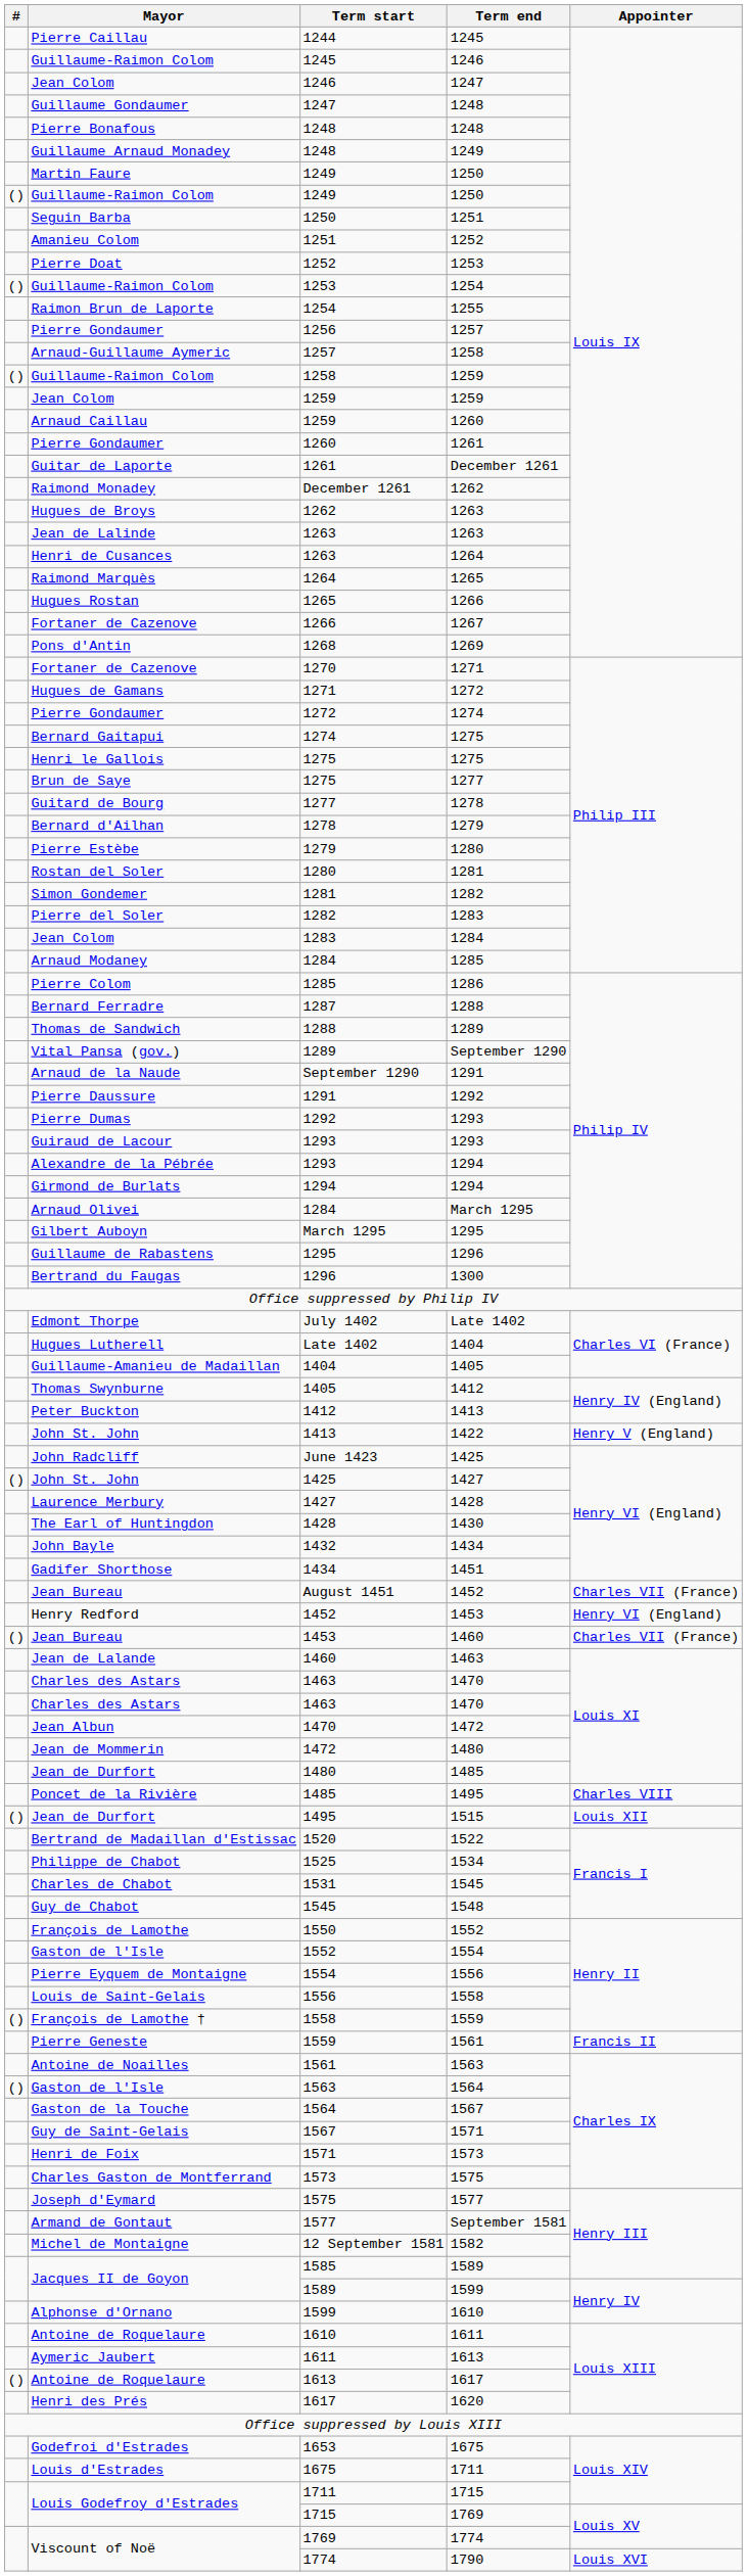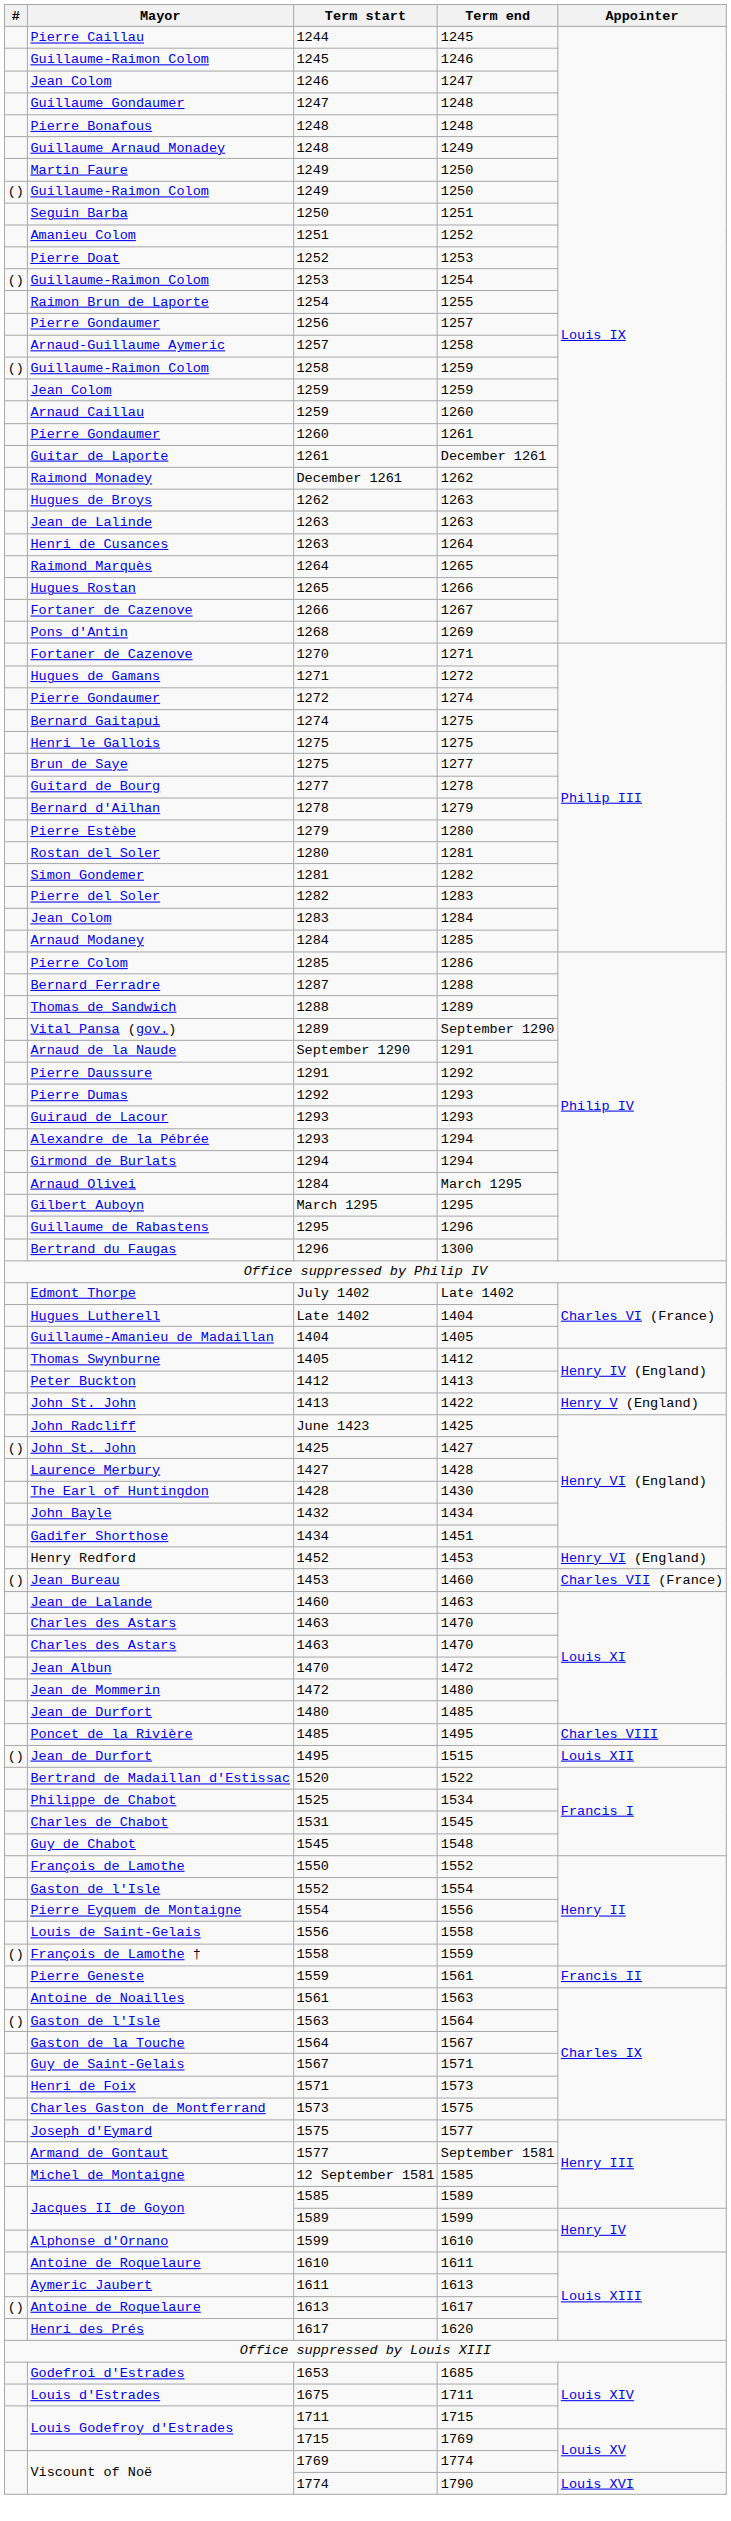 <table class="wikitable sortable">
 <tr>
 <th align=center>#</th>
 <th>Mayor</th>
 <th>Term start</th>
 <th>Term end</th>
 <th align=center>Appointer</th>
 </tr>
 <tr>
 <td align=center></td>
 <td><a href='#'>Pierre Caillau</a></td>
 <td>1244</td>
 <td>1245</td>
 <td rowspan=28><a href='#'>Louis IX</a></td>
 </tr>
 <tr>
 <td align=center></td>
 <td><a href='#'>Guillaume-Raimon Colom</a></td>
 <td>1245</td>
 <td>1246</td>
 </tr>
 <tr>
 <td align=center></td>
 <td><a href='#'>Jean Colom</a></td>
 <td>1246</td>
 <td>1247</td>
 </tr>
 <tr>
 <td align=center></td>
 <td><a href='#'>Guillaume Gondaumer</a></td>
 <td>1247</td>
 <td>1248</td>
 </tr>
 <tr>
 <td align=center></td>
 <td><a href='#'>Pierre Bonafous</a></td>
 <td>1248</td>
 <td>1248</td>
 </tr>
 <tr>
 <td align=center></td>
 <td><a href='#'>Guillaume Arnaud Monadey</a></td>
 <td>1248</td>
 <td>1249</td>
 </tr>
 <tr>
 <td align=center></td>
 <td><a href='#'>Martin Faure</a></td>
 <td>1249</td>
 <td>1250</td>
 </tr>
 <tr>
 <td align=center>()</td>
 <td><a href='#'>Guillaume-Raimon Colom</a></td>
 <td>1249</td>
 <td>1250</td>
 </tr>
 <tr>
 <td align=center></td>
 <td><a href='#'>Seguin Barba</a></td>
 <td>1250</td>
 <td>1251</td>
 </tr>
 <tr>
 <td align=center></td>
 <td><a href='#'>Amanieu Colom</a></td>
 <td>1251</td>
 <td>1252</td>
 </tr>
 <tr>
 <td align=center></td>
 <td><a href='#'>Pierre Doat</a></td>
 <td>1252</td>
 <td>1253</td>
 </tr>
 <tr>
 <td align=center>()</td>
 <td><a href='#'>Guillaume-Raimon Colom</a></td>
 <td>1253</td>
 <td>1254</td>
 </tr>
 <tr>
 <td align=center></td>
 <td><a href='#'>Raimon Brun de Laporte</a></td>
 <td>1254</td>
 <td>1255</td>
 </tr>
 <tr>
 <td align=center></td>
 <td><a href='#'>Pierre Gondaumer</a></td>
 <td>1256</td>
 <td>1257</td>
 </tr>
 <tr>
 <td align=center></td>
 <td><a href='#'>Arnaud-Guillaume Aymeric</a></td>
 <td>1257</td>
 <td>1258</td>
 </tr>
 <tr>
 <td align=center>()</td>
 <td><a href='#'>Guillaume-Raimon Colom</a></td>
 <td>1258</td>
 <td>1259</td>
 </tr>
 <tr>
 <td align=center></td>
 <td><a href='#'>Jean Colom</a></td>
 <td>1259</td>
 <td>1259</td>
 </tr>
 <tr>
 <td align=center></td>
 <td><a href='#'>Arnaud Caillau</a></td>
 <td>1259</td>
 <td>1260</td>
 </tr>
 <tr>
 <td align=center></td>
 <td><a href='#'>Pierre Gondaumer</a></td>
 <td>1260</td>
 <td>1261</td>
 </tr>
 <tr>
 <td align=center></td>
 <td><a href='#'>Guitar de Laporte</a></td>
 <td>1261</td>
 <td>December 1261</td>
 </tr>
 <tr>
 <td align=center></td>
 <td><a href='#'>Raimond Monadey</a></td>
 <td>December 1261</td>
 <td>1262</td>
 </tr>
 <tr>
 <td align=center></td>
 <td><a href='#'>Hugues de Broys</a></td>
 <td>1262</td>
 <td>1263</td>
 </tr>
 <tr>
 <td align=center></td>
 <td><a href='#'>Jean de Lalinde</a></td>
 <td>1263</td>
 <td>1263</td>
 </tr>
 <tr>
 <td align=center></td>
 <td><a href='#'>Henri de Cusances</a></td>
 <td>1263</td>
 <td>1264</td>
 </tr>
 <tr>
 <td align=center></td>
 <td><a href='#'>Raimond Marquès</a></td>
 <td>1264</td>
 <td>1265</td>
 </tr>
 <tr>
 <td align=center></td>
 <td><a href='#'>Hugues Rostan</a></td>
 <td>1265</td>
 <td>1266</td>
 </tr>
 <tr>
 <td align=center></td>
 <td><a href='#'>Fortaner de Cazenove</a></td>
 <td>1266</td>
 <td>1267</td>
 </tr>
 <tr>
 <td align=center></td>
 <td><a href='#'>Pons d'Antin</a></td>
 <td>1268</td>
 <td>1269</td>
 </tr>
 <tr>
 <td align=center></td>
 <td><a href='#'>Fortaner de Cazenove</a></td>
 <td>1270</td>
 <td>1271</td>
 <td rowspan=14><a href='#'>Philip III</a></td>
 </tr>
 <tr>
 <td align=center></td>
 <td><a href='#'>Hugues de Gamans</a></td>
 <td>1271</td>
 <td>1272</td>
 </tr>
 <tr>
 <td align=center></td>
 <td><a href='#'>Pierre Gondaumer</a></td>
 <td>1272</td>
 <td>1274</td>
 </tr>
 <tr>
 <td align=center></td>
 <td><a href='#'>Bernard Gaitapui</a></td>
 <td>1274</td>
 <td>1275</td>
 </tr>
 <tr>
 <td align=center></td>
 <td><a href='#'>Henri le Gallois</a></td>
 <td>1275</td>
 <td>1275</td>
 </tr>
 <tr>
 <td align=center></td>
 <td><a href='#'>Brun de Saye</a></td>
 <td>1275</td>
 <td>1277</td>
 </tr>
 <tr>
 <td align=center></td>
 <td><a href='#'>Guitard de Bourg</a></td>
 <td>1277</td>
 <td>1278</td>
 </tr>
 <tr>
 <td align=center></td>
 <td><a href='#'>Bernard d'Ailhan</a></td>
 <td>1278</td>
 <td>1279</td>
 </tr>
 <tr>
 <td align=center></td>
 <td><a href='#'>Pierre Estèbe</a></td>
 <td>1279</td>
 <td>1280</td>
 </tr>
 <tr>
 <td align=center></td>
 <td><a href='#'>Rostan del Soler</a></td>
 <td>1280</td>
 <td>1281</td>
 </tr>
 <tr>
 <td align=center></td>
 <td><a href='#'>Simon Gondemer</a></td>
 <td>1281</td>
 <td>1282</td>
 </tr>
 <tr>
 <td align=center></td>
 <td><a href='#'>Pierre del Soler</a></td>
 <td>1282</td>
 <td>1283</td>
 </tr>
 <tr>
 <td align=center></td>
 <td><a href='#'>Jean Colom</a></td>
 <td>1283</td>
 <td>1284</td>
 </tr>
 <tr>
 <td align=center></td>
 <td><a href='#'>Arnaud Modaney</a></td>
 <td>1284</td>
 <td>1285</td>
 </tr>
 <tr>
 <td align=center></td>
 <td><a href='#'>Pierre Colom</a></td>
 <td>1285</td>
 <td>1286</td>
 <td rowspan=14><a href='#'>Philip IV</a></td>
 </tr>
 <tr>
 <td align=center></td>
 <td><a href='#'>Bernard Ferradre</a></td>
 <td>1287</td>
 <td>1288</td>
 </tr>
 <tr>
 <td align=center></td>
 <td><a href='#'>Thomas de Sandwich</a></td>
 <td>1288</td>
 <td>1289</td>
 </tr>
 <tr>
 <td align=center></td>
 <td><a href='#'>Vital Pansa</a> (<a href='#'>gov.</a>)</td>
 <td>1289</td>
 <td>September 1290</td>
 </tr>
 <tr>
 <td align=center></td>
 <td><a href='#'>Arnaud de la Naude</a></td>
 <td>September 1290</td>
 <td>1291</td>
 </tr>
 <tr>
 <td align=center></td>
 <td><a href='#'>Pierre Daussure</a></td>
 <td>1291</td>
 <td>1292</td>
 </tr>
 <tr>
 <td align=center></td>
 <td><a href='#'>Pierre Dumas</a></td>
 <td>1292</td>
 <td>1293</td>
 </tr>
 <tr>
 <td align=center></td>
 <td><a href='#'>Guiraud de Lacour</a></td>
 <td>1293</td>
 <td>1293</td>
 </tr>
 <tr>
 <td align=center></td>
 <td><a href='#'>Alexandre de la Pébrée</a></td>
 <td>1293</td>
 <td>1294</td>
 </tr>
 <tr>
 <td align=center></td>
 <td><a href='#'>Girmond de Burlats</a></td>
 <td>1294</td>
 <td>1294</td>
 </tr>
 <tr>
 <td align=center></td>
 <td><a href='#'>Arnaud Olivei</a></td>
 <td>1284</td>
 <td>March 1295</td>
 </tr>
 <tr>
 <td align=center></td>
 <td><a href='#'>Gilbert Auboyn</a></td>
 <td>March 1295</td>
 <td>1295</td>
 </tr>
 <tr>
 <td align=center></td>
 <td><a href='#'>Guillaume de Rabastens</a></td>
 <td>1295</td>
 <td>1296</td>
 </tr>
 <tr>
 <td align=center></td>
 <td><a href='#'>Bertrand du Faugas</a></td>
 <td>1296</td>
 <td>1300</td>
 </tr>
 <tr>
 <td align=center colspan=5><em>Office suppressed by Philip IV</em></td>
 </tr>
 <tr>
 <td align=center></td>
 <td><a href='#'>Edmont Thorpe</a></td>
 <td>July 1402</td>
 <td>Late 1402</td>
 <td rowspan=3><a href='#'>Charles VI</a> (France)</td>
 </tr>
 <tr>
 <td align=center></td>
 <td><a href='#'>Hugues Lutherell</a></td>
 <td>Late 1402</td>
 <td>1404</td>
 </tr>
 <tr>
 <td align=center></td>
 <td><a href='#'>Guillaume-Amanieu de Madaillan</a></td>
 <td>1404</td>
 <td>1405</td>
 </tr>
 <tr>
 <td align=center></td>
 <td><a href='#'>Thomas Swynburne</a></td>
 <td>1405</td>
 <td>1412</td>
 <td rowspan=2><a href='#'>Henry IV</a> (England)</td>
 </tr>
 <tr>
 <td align=center></td>
 <td><a href='#'>Peter Buckton</a></td>
 <td>1412</td>
 <td>1413</td>
 </tr>
 <tr>
 <td align=center></td>
 <td><a href='#'>John St. John</a></td>
 <td>1413</td>
 <td>1422</td>
 <td><a href='#'>Henry V</a> (England)</td>
 </tr>
 <tr>
 <td align=center></td>
 <td><a href='#'>John Radcliff</a></td>
 <td>June 1423</td>
 <td>1425</td>
 <td rowspan=6><a href='#'>Henry VI</a> (England)</td>
 </tr>
 <tr>
 <td align=center>()</td>
 <td><a href='#'>John St. John</a></td>
 <td>1425</td>
 <td>1427</td>
 </tr>
 <tr>
 <td align=center></td>
 <td><a href='#'>Laurence Merbury</a></td>
 <td>1427</td>
 <td>1428</td>
 </tr>
 <tr>
 <td align=center></td>
 <td><a href='#'>The Earl of Huntingdon</a></td>
 <td>1428</td>
 <td>1430</td>
 </tr>
 <tr>
 <td align=center></td>
 <td><a href='#'>John Bayle</a></td>
 <td>1432</td>
 <td>1434</td>
 </tr>
 <tr>
 <td align=center></td>
 <td><a href='#'>Gadifer Shorthose</a></td>
 <td>1434</td>
 <td>1451</td>
 </tr>
 <tr>
 <td align=center></td>
-<td><a href='#'>Jean Bureau</a></td>
-<td>August 1451</td>
-<td>1452</td>
-<td><a href='#'>Charles VII</a> (France)</td>
-</tr>
-<tr>
-<td align=center></td>
 <td>Henry Redford</td>
 <td>1452</td>
 <td>1453</td>
 <td><a href='#'>Henry VI</a> (England)</td>
 </tr>
 <tr>
 <td align=center>()</td>
 <td><a href='#'>Jean Bureau</a></td>
 <td>1453</td>
 <td>1460</td>
 <td><a href='#'>Charles VII</a> (France)</td>
 </tr>
 <tr>
 <td align=center></td>
 <td><a href='#'>Jean de Lalande</a></td>
 <td>1460</td>
 <td>1463</td>
 <td rowspan=6><a href='#'>Louis XI</a></td>
 </tr>
 <tr>
 <td align=center></td>
 <td><a href='#'>Charles des Astars</a></td>
 <td>1463</td>
 <td>1470</td>
 </tr>
 <tr>
 <td align=center></td>
 <td><a href='#'>Charles des Astars</a></td>
 <td>1463</td>
 <td>1470</td>
 </tr>
 <tr>
 <td align=center></td>
 <td><a href='#'>Jean Albun</a></td>
 <td>1470</td>
 <td>1472</td>
 </tr>
 <tr>
 <td align=center></td>
 <td><a href='#'>Jean de Mommerin</a></td>
 <td>1472</td>
 <td>1480</td>
 </tr>
 <tr>
 <td align=center></td>
 <td><a href='#'>Jean de Durfort</a></td>
 <td>1480</td>
 <td>1485</td>
 </tr>
 <tr>
 <td align=center></td>
 <td><a href='#'>Poncet de la Rivière</a></td>
 <td>1485</td>
 <td>1495</td>
 <td><a href='#'>Charles VIII</a></td>
 </tr>
 <tr>
 <td align=center>()</td>
 <td><a href='#'>Jean de Durfort</a></td>
 <td>1495</td>
 <td>1515</td>
 <td><a href='#'>Louis XII</a></td>
 </tr>
 <tr>
 <td align=center></td>
 <td><a href='#'>Bertrand de Madaillan d'Estissac</a></td>
 <td>1520</td>
 <td>1522</td>
 <td rowspan=4><a href='#'>Francis I</a></td>
 </tr>
 <tr>
 <td align=center></td>
 <td><a href='#'>Philippe de Chabot</a></td>
 <td>1525</td>
 <td>1534</td>
 </tr>
 <tr>
 <td align=center></td>
 <td><a href='#'>Charles de Chabot</a></td>
 <td>1531</td>
 <td>1545</td>
 </tr>
 <tr>
 <td align=center></td>
 <td><a href='#'>Guy de Chabot</a></td>
 <td>1545</td>
 <td>1548</td>
 </tr>
 <tr>
 <td align=center></td>
 <td><a href='#'>François de Lamothe</a></td>
 <td>1550</td>
 <td>1552</td>
 <td rowspan=5><a href='#'>Henry II</a></td>
 </tr>
 <tr>
 <td align=center></td>
 <td><a href='#'>Gaston de l'Isle</a></td>
 <td>1552</td>
 <td>1554</td>
 </tr>
 <tr>
 <td align=center></td>
 <td><a href='#'>Pierre Eyquem de Montaigne</a></td>
 <td>1554</td>
 <td>1556</td>
 </tr>
 <tr>
 <td align=center></td>
 <td><a href='#'>Louis de Saint-Gelais</a></td>
 <td>1556</td>
 <td>1558</td>
 </tr>
 <tr>
 <td align=center>()</td>
 <td><a href='#'>François de Lamothe</a> †</td>
 <td>1558</td>
 <td>1559</td>
 </tr>
 <tr>
 <td align=center></td>
 <td><a href='#'>Pierre Geneste</a></td>
 <td>1559</td>
 <td>1561</td>
 <td><a href='#'>Francis II</a></td>
 </tr>
 <tr>
 <td align=center></td>
 <td><a href='#'>Antoine de Noailles</a></td>
 <td>1561</td>
 <td>1563</td>
 <td rowspan=6><a href='#'>Charles IX</a></td>
 </tr>
 <tr>
 <td align=center>()</td>
 <td><a href='#'>Gaston de l'Isle</a></td>
 <td>1563</td>
 <td>1564</td>
 </tr>
 <tr>
 <td align=center></td>
 <td><a href='#'>Gaston de la Touche</a></td>
 <td>1564</td>
 <td>1567</td>
 </tr>
 <tr>
 <td align=center></td>
 <td><a href='#'>Guy de Saint-Gelais</a></td>
 <td>1567</td>
 <td>1571</td>
 </tr>
 <tr>
 <td align=center></td>
 <td><a href='#'>Henri de Foix</a></td>
 <td>1571</td>
 <td>1573</td>
 </tr>
 <tr>
 <td align=center></td>
 <td><a href='#'>Charles Gaston de Montferrand</a></td>
 <td>1573</td>
 <td>1575</td>
 </tr>
 <tr>
 <td align=center></td>
 <td><a href='#'>Joseph d'Eymard</a></td>
 <td>1575</td>
 <td>1577</td>
 <td rowspan=4><a href='#'>Henry III</a></td>
 </tr>
 <tr>
 <td align=center></td>
 <td><a href='#'>Armand de Gontaut</a></td>
 <td>1577</td>
 <td>September 1581</td>
 </tr>
 <tr>
 <td align=center></td>
 <td><a href='#'>Michel de Montaigne</a></td>
 <td>12 September 1581</td>
-<td>1582</td>
+<td>1585</td>
 </tr>
 <tr>
 <td rowspan=2 lign=center></td>
 <td rowspan=2><a href='#'>Jacques II de Goyon</a></td>
 <td>1585</td>
 <td>1589</td>
 </tr>
 <tr>
 <td>1589</td>
 <td>1599</td>
 <td rowspan=2><a href='#'>Henry IV</a></td>
 </tr>
 <tr>
 <td align=center></td>
 <td><a href='#'>Alphonse d'Ornano</a></td>
 <td>1599</td>
 <td>1610</td>
 </tr>
 <tr>
 <td align=center></td>
 <td><a href='#'>Antoine de Roquelaure</a></td>
 <td>1610</td>
 <td>1611</td>
 <td rowspan=4><a href='#'>Louis XIII</a></td>
 </tr>
 <tr>
 <td align=center></td>
 <td><a href='#'>Aymeric Jaubert</a></td>
 <td>1611</td>
 <td>1613</td>
 </tr>
 <tr>
 <td align=center>()</td>
 <td><a href='#'>Antoine de Roquelaure</a></td>
 <td>1613</td>
 <td>1617</td>
 </tr>
 <tr>
 <td align=center></td>
 <td><a href='#'>Henri des Prés</a></td>
 <td>1617</td>
 <td>1620</td>
 </tr>
 <tr>
 <td align= center colspan=5><em>Office suppressed by Louis XIII</em></td>
 </tr>
 <tr>
 <td align=center></td>
 <td><a href='#'>Godefroi d'Estrades</a></td>
 <td>1653</td>
-<td>1675</td>
+<td>1685</td>
 <td rowspan=3><a href='#'>Louis XIV</a></td>
 </tr>
 <tr>
 <td align=center></td>
 <td><a href='#'>Louis d'Estrades</a></td>
 <td>1675</td>
 <td>1711</td>
 </tr>
 <tr>
 <td rowspan=2 lign=center></td>
 <td rowspan=2><a href='#'>Louis Godefroy d'Estrades</a></td>
 <td>1711</td>
 <td>1715</td>
 </tr>
 <tr>
 <td>1715</td>
 <td>1769</td>
 <td rowspan=2><a href='#'>Louis XV</a></td>
 </tr>
 <tr>
 <td rowspan=2 lign=center></td>
 <td rowspan=2>Viscount of Noë</td>
 <td>1769</td>
 <td>1774</td>
 </tr>
 <tr>
 <td>1774</td>
 <td>1790</td>
 <td><a href='#'>Louis XVI</a></td>
 </tr>
 </table>
